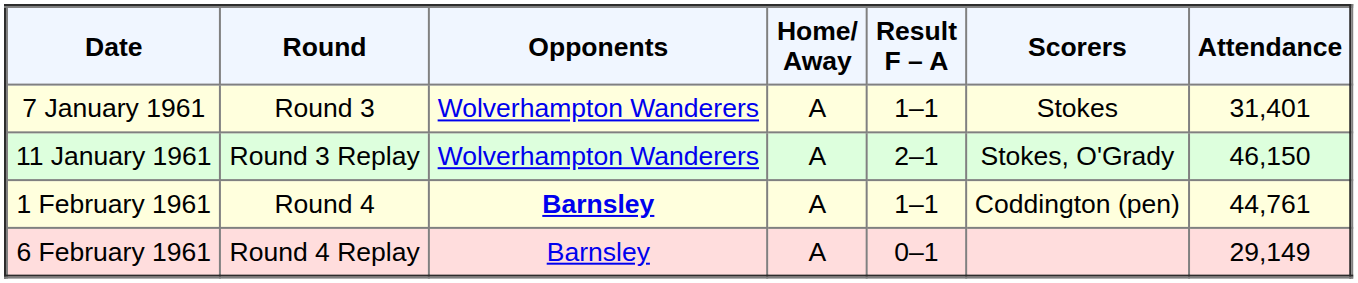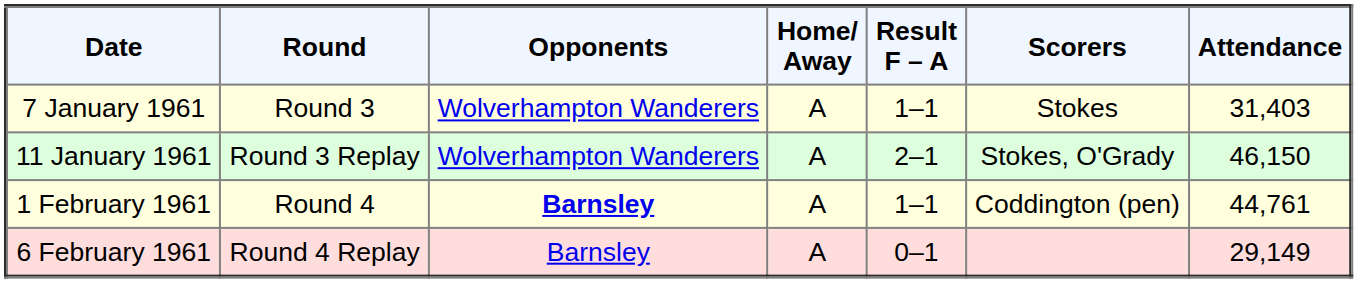 <table border="2" cellpadding="4" style="border-collapse:collapse; text-align:center; font-size:smaller;">
 <tr style="background:#f0f6ff;">
 <th><strong>Date</strong></th>
 <th><strong>Round</strong></th>
 <th><strong>Opponents</strong></th>
 <th><strong>Home/<br>Away</strong></th>
 <th><strong>Result<br>F – A</strong></th>
 <th><strong>Scorers</strong></th>
 <th><strong>Attendance</strong></th>
 </tr>
 <tr style="background:#ffd;">
 <td>7 January 1961</td>
 <td>Round 3</td>
 <td><a href='#'>Wolverhampton Wanderers</a></td>
 <td>A</td>
 <td>1–1</td>
 <td>Stokes</td>
-<td>31,401</td>
+<td>31,403</td>
 </tr>
 <tr style="background:#dfd;">
 <td>11 January 1961</td>
 <td>Round 3 Replay</td>
 <td><a href='#'>Wolverhampton Wanderers</a></td>
 <td>A</td>
 <td>2–1</td>
 <td>Stokes, O'Grady</td>
 <td>46,150</td>
 </tr>
 <tr style="background:#ffd;">
 <td>1 February 1961</td>
 <td>Round 4</td>
 <td><strong><a href='#'>Barnsley</a></strong></td>
 <td>A</td>
 <td>1–1</td>
 <td>Coddington (pen)</td>
 <td>44,761</td>
 </tr>
 <tr style="background:#fdd;">
 <td>6 February 1961</td>
 <td>Round 4 Replay</td>
 <td><a href='#'>Barnsley</a></td>
 <td>A</td>
 <td>0–1</td>
 <td></td>
 <td>29,149</td>
 </tr>
 </table>
